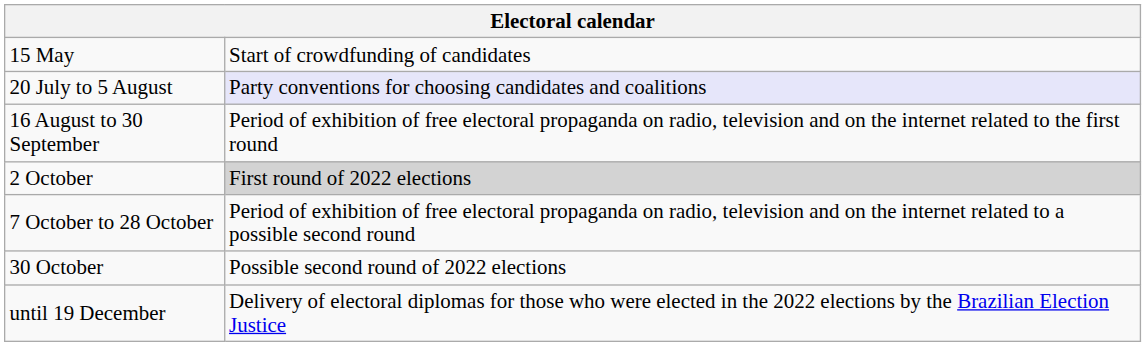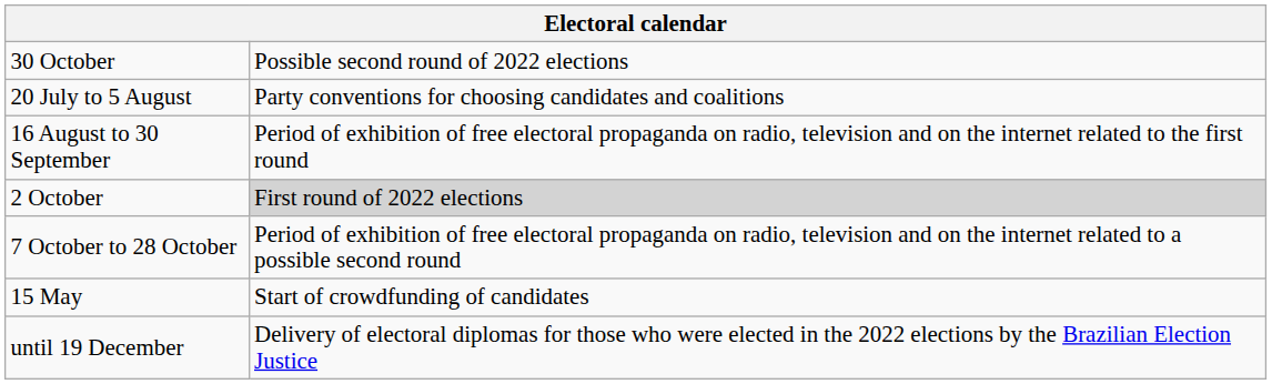 <table class="wikitable">
 <tr>
 <th colspan="2">Electoral calendar</th>
 </tr>
 <tr>
-<td>15 May</td>
-<td>Start of crowdfunding of candidates</td>
+<td>30 October</td>
+<td>Possible second round of 2022 elections</td>
 </tr>
 <tr>
 <td>20 July to 5 August</td>
-<td style="background: lavender;">Party conventions for choosing candidates and coalitions</td>
+<td>Party conventions for choosing candidates and coalitions</td>
 </tr>
 <tr>
 <td>16 August to 30 September</td>
 <td>Period of exhibition of free electoral propaganda on radio, television and on the internet related to the first round</td>
 </tr>
 <tr>
 <td>2 October</td>
 <td style="background: lightgrey;">First round of 2022 elections</td>
 </tr>
 <tr>
 <td>7 October to 28 October</td>
 <td>Period of exhibition of free electoral propaganda on radio, television and on the internet related to a possible second round</td>
 </tr>
 <tr>
-<td>30 October</td>
-<td>Possible second round of 2022 elections</td>
+<td>15 May</td>
+<td>Start of crowdfunding of candidates</td>
 </tr>
 <tr>
 <td>until 19 December</td>
 <td>Delivery of electoral diplomas for those who were elected in the 2022 elections by the <a href='#'>Brazilian Election Justice</a></td>
 </tr>
 </table>
